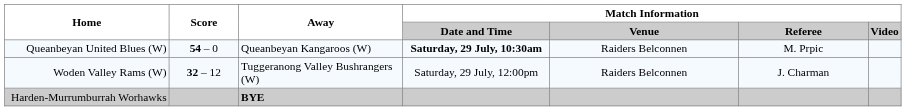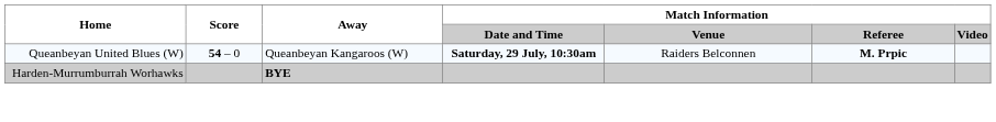 <table border="1" cellpadding="3" cellspacing="0" width="100%" style="border-collapse:collapse;  text-align:center;">
 <tr>
 <th rowspan="2" width="19%">Home</th>
 <th rowspan="2" width="8%">Score</th>
 <th rowspan="2" width="19%">Away</th>
 <th colspan="4">Match Information</th>
 </tr>
 <tr style="background:#CCCCCC">
 <th width="17%">Date and Time</th>
 <th width="22%">Venue</th>
 <th width="50%">Referee</th>
 <th>Video</th>
 </tr>
 <tr style="text-align:center; background:#f5faff;">
 <td align="right">Queanbeyan United Blues (W) </td>
 <td><strong>54</strong> – 0</td>
 <td align="left"> Queanbeyan Kangaroos (W)</td>
 <td><strong>Saturday, 29 July, 10:30am</strong></td>
 <td>Raiders Belconnen</td>
-<td>M. Prpic</td>
-<td></td>
-</tr>
-<tr style="text-align:center; background:#f5faff;">
-<td align="right">Woden Valley Rams (W) </td>
-<td><strong>32</strong> – 12</td>
-<td align="left"> Tuggeranong Valley Bushrangers (W)</td>
-<td>Saturday, 29 July, 12:00pm</td>
-<td>Raiders Belconnen</td>
-<td>J. Charman</td>
+<td><strong>M. Prpic</strong></td>
 <td></td>
 </tr>
 <tr style="text-align:center; background:#CCCCCC;">
 <td align="right">Harden-Murrumburrah Worhawks </td>
 <td></td>
 <td align="left"><strong>BYE</strong></td>
 <td></td>
 <td></td>
 <td></td>
 <td></td>
 </tr>
 </table>
